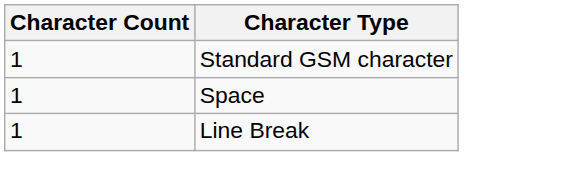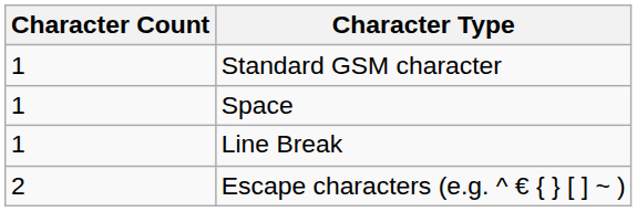 <table class="wikitable">
 <tr>
 <th>Character Count</th>
 <th>Character Type</th>
 </tr>
 <tr>
 <td>1</td>
 <td>Standard GSM character</td>
 </tr>
 <tr>
 <td>1</td>
 <td>Space</td>
 </tr>
 <tr>
 <td>1</td>
 <td>Line Break</td>
 </tr>
+<tr>
+<td>2</td>
+<td>Escape characters (e.g. ^ € { } [ ] ~ )</td>
+</tr>
 </table>
